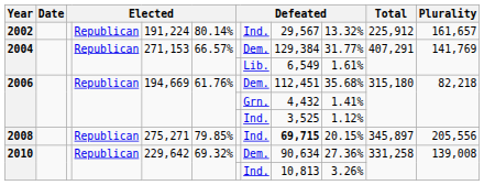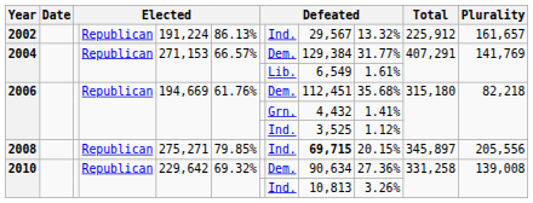 <table class=wikitable>
 <tr>
 <th>Year</th>
 <th>Date</th>
 <th ! colspan="4">Elected</th>
 <th ! colspan="4">Defeated</th>
 <th>Total</th>
 <th>Plurality</th>
 </tr>
 <tr>
 <th valign="top">2002</th>
 <td valign="top"></td>
 <td valign="top"></td>
 <td valign="top" ><a href='#'>Republican</a></td>
 <td valign="top" align="right">191,224</td>
-<td valign="top" align="right">80.14%</td>
+<td valign="top" align="right">86.13%</td>
 <td valign="top"></td>
 <td><a href='#'>Ind.</a></td>
 <td valign="top" align="right">29,567</td>
 <td valign="top" align="right">13.32%</td>
 <td valign="top" align="right">225,912</td>
 <td valign="top" align="right">161,657</td>
 </tr>
 <tr>
 <th rowspan="2" valign="top">2004</th>
 <td rowspan="2" valign="top"></td>
 <td rowspan="2" valign="top"></td>
 <td rowspan="2" valign="top" ><a href='#'>Republican</a></td>
 <td rowspan="2" valign="top" align="right">271,153</td>
 <td rowspan="2" valign="top" align="right">66.57%</td>
 <td valign="top"></td>
 <td><a href='#'>Dem.</a></td>
 <td valign="top" align="right">129,384</td>
 <td valign="top" align="right">31.77%</td>
 <td rowspan="2" valign="top" align="right">407,291</td>
 <td rowspan="2" valign="top" align="right">141,769</td>
 </tr>
 <tr>
 <td valign="top"></td>
 <td><a href='#'>Lib.</a></td>
 <td valign="top" align="right">6,549</td>
 <td valign="top" align="right">1.61%</td>
 </tr>
 <tr>
 <th rowspan="3" valign="top">2006</th>
 <td rowspan="3" valign="top"></td>
 <td rowspan="3" valign="top"></td>
 <td rowspan="3" valign="top" ><a href='#'>Republican</a></td>
 <td rowspan="3" valign="top" align="right">194,669</td>
 <td rowspan="3" valign="top" align="right">61.76%</td>
 <td valign="top"></td>
 <td><a href='#'>Dem.</a></td>
 <td valign="top" align="right">112,451</td>
 <td valign="top" align="right">35.68%</td>
 <td rowspan="3" valign="top" align="right">315,180</td>
 <td rowspan="3" valign="top" align="right">82,218</td>
 </tr>
 <tr>
 <td valign="top"></td>
 <td><a href='#'>Grn.</a></td>
 <td valign="top" align="right">4,432</td>
 <td valign="top" align="right">1.41%</td>
 </tr>
 <tr>
 <td valign="top"></td>
 <td><a href='#'>Ind.</a></td>
 <td valign="top" align="right">3,525</td>
 <td valign="top" align="right">1.12%</td>
 </tr>
 <tr>
 <th valign="top">2008</th>
 <td valign="top"></td>
 <td valign="top"></td>
 <td valign="top" ><a href='#'>Republican</a></td>
 <td valign="top" align="right">275,271</td>
 <td valign="top" align="right">79.85%</td>
 <td valign="top"></td>
 <td><a href='#'>Ind.</a></td>
 <td valign="top" align="right"><strong>69,715</strong></td>
 <td valign="top" align="right">20.15%</td>
 <td valign="top" align="right">345,897</td>
 <td valign="top" align="right">205,556</td>
 </tr>
 <tr>
 <th rowspan="2" valign="top">2010</th>
 <td rowspan="2" valign="top"></td>
 <td rowspan="2" valign="top"></td>
 <td rowspan="2" valign="top" ><a href='#'>Republican</a></td>
 <td rowspan="2" valign="top" align="right">229,642</td>
 <td rowspan="2" valign="top" align="right">69.32%</td>
 <td valign="top"></td>
 <td><a href='#'>Dem.</a></td>
 <td valign="top" align="right">90,634</td>
 <td valign="top" align="right">27.36%</td>
 <td rowspan="2" valign="top" align="right">331,258</td>
 <td rowspan="2" valign="top" align="right">139,008</td>
 </tr>
 <tr>
 <td valign="top"></td>
 <td><a href='#'>Ind.</a></td>
 <td valign="top" align="right">10,813</td>
 <td valign="top" align="right">3.26%</td>
 </tr>
 </table>
